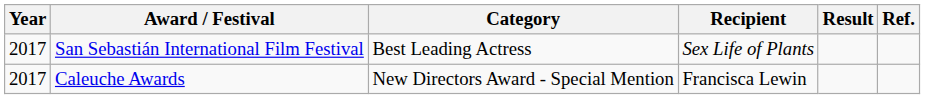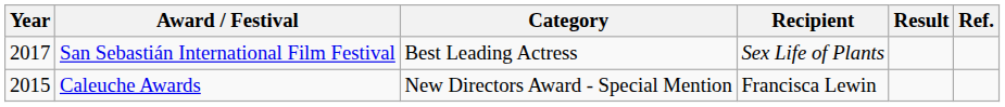 <table class="wikitable">
 <tr>
 <th>Year</th>
 <th>Award / Festival</th>
 <th>Category</th>
 <th>Recipient</th>
 <th>Result</th>
 <th>Ref.</th>
 </tr>
 <tr>
 <td>2017</td>
 <td><a href='#'>San Sebastián International Film Festival</a></td>
 <td>Best Leading Actress</td>
 <td><em>Sex Life of Plants</em></td>
 <td></td>
 <td></td>
 </tr>
 <tr>
-<td>2017</td>
+<td>2015</td>
 <td><a href='#'>Caleuche Awards</a></td>
 <td>New Directors Award - Special Mention</td>
 <td>Francisca Lewin</td>
 <td></td>
 <td></td>
 </tr>
 </table>
